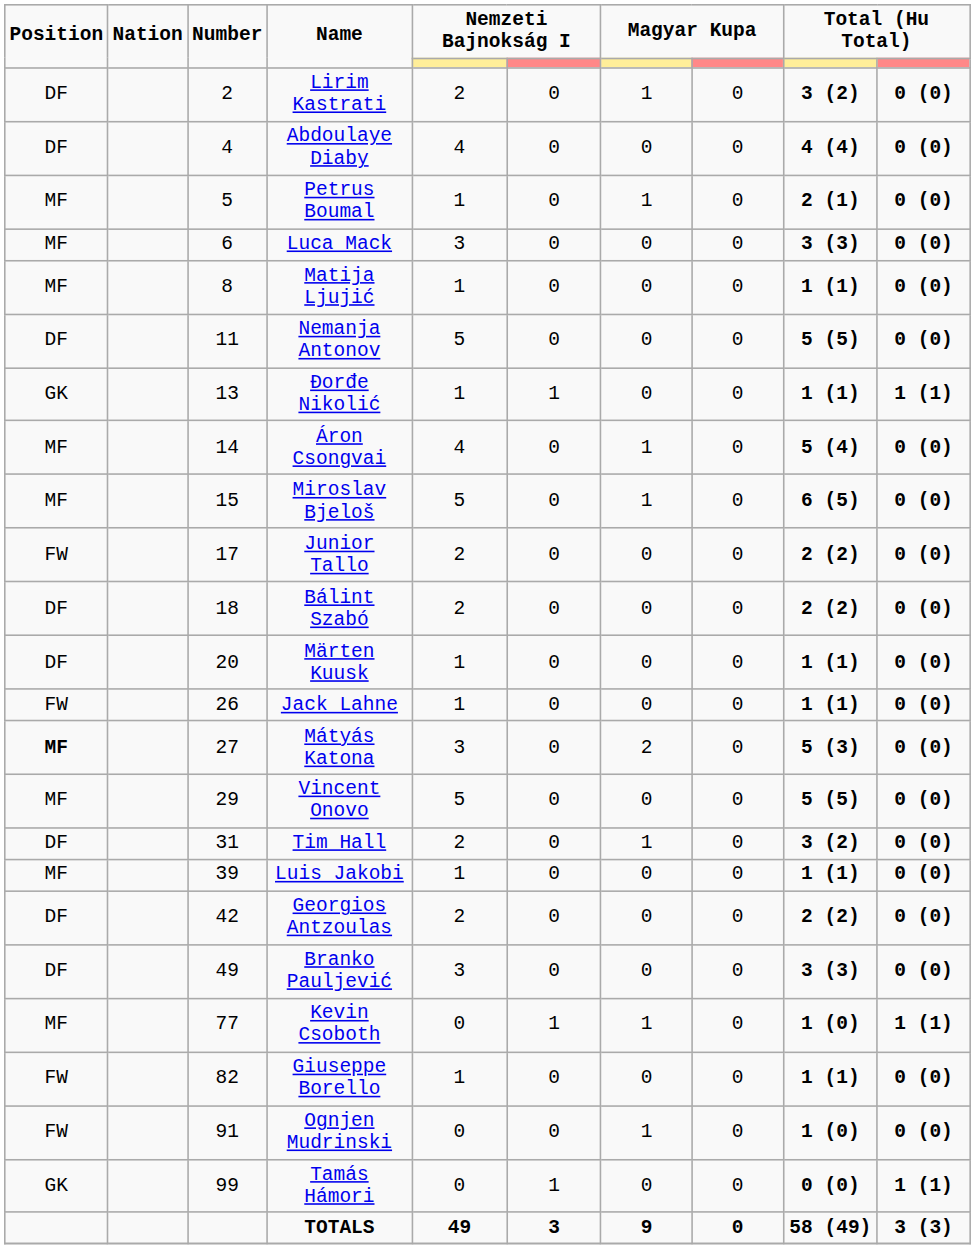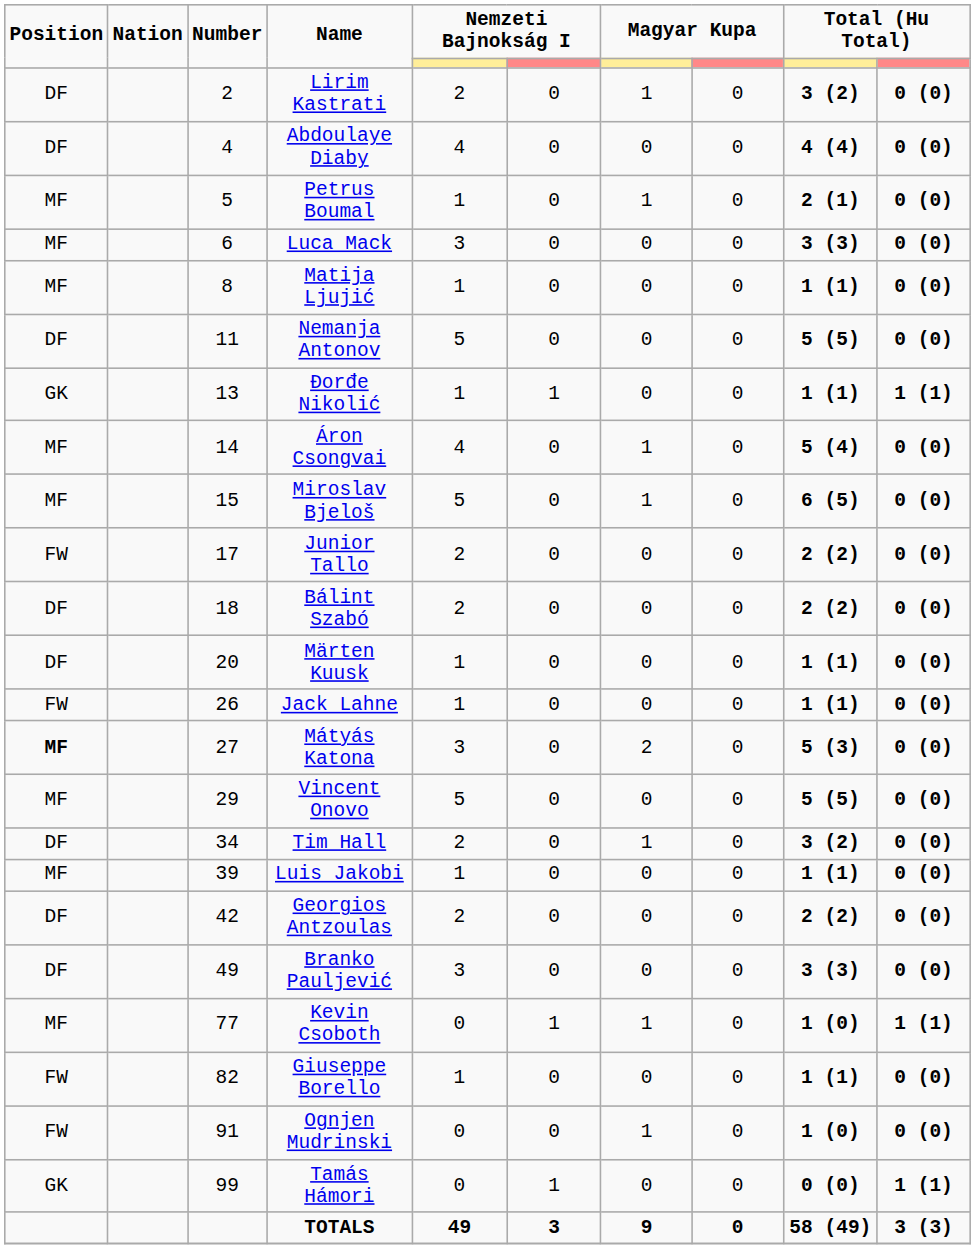 <table class="wikitable" style="font-size: 95%; text-align: center;">
 <tr>
 <td rowspan="2" width="5%" align="center"><strong>Position</strong></td>
 <td rowspan="2" width="7%" align="center"><strong>Nation</strong></td>
 <td rowspan="2" width="5%" align="center"><strong>Number</strong></td>
 <td rowspan="2" width="15%" align="center"><strong>Name</strong></td>
 <td colspan="2" align="center"><strong>Nemzeti Bajnokság I</strong></td>
 <td colspan="2" align="center"><strong>Magyar Kupa</strong></td>
 <td colspan="2" align="center"><strong>Total (Hu Total)</strong></td>
 </tr>
 <tr>
 <th width=60 style="background: #FFEE99"></th>
 <th width=60 style="background: #FF8888"></th>
 <th width=60 style="background: #FFEE99"></th>
 <th width=60 style="background: #FF8888"></th>
 <th width=60 style="background: #FFEE99"></th>
 <th width=60 style="background: #FF8888"></th>
 </tr>
 <tr>
 <td>DF</td>
 <td></td>
 <td>2</td>
 <td><a href='#'>Lirim Kastrati</a></td>
 <td>2</td>
 <td>0</td>
 <td>1</td>
 <td>0</td>
 <td><strong>3 (2)</strong></td>
 <td><strong>0 (0)</strong></td>
 </tr>
 <tr>
 <td>DF</td>
 <td></td>
 <td>4</td>
 <td><a href='#'>Abdoulaye Diaby</a></td>
 <td>4</td>
 <td>0</td>
 <td>0</td>
 <td>0</td>
 <td><strong>4 (4)</strong></td>
 <td><strong>0 (0)</strong></td>
 </tr>
 <tr>
 <td>MF</td>
 <td></td>
 <td>5</td>
 <td><a href='#'>Petrus Boumal</a></td>
 <td>1</td>
 <td>0</td>
 <td>1</td>
 <td>0</td>
 <td><strong>2 (1)</strong></td>
 <td><strong>0 (0)</strong></td>
 </tr>
 <tr>
 <td>MF</td>
 <td></td>
 <td>6</td>
 <td><a href='#'>Luca Mack</a></td>
 <td>3</td>
 <td>0</td>
 <td>0</td>
 <td>0</td>
 <td><strong>3 (3)</strong></td>
 <td><strong>0 (0)</strong></td>
 </tr>
 <tr>
 <td>MF</td>
 <td></td>
 <td>8</td>
 <td><a href='#'>Matija Ljujić</a></td>
 <td>1</td>
 <td>0</td>
 <td>0</td>
 <td>0</td>
 <td><strong>1 (1)</strong></td>
 <td><strong>0 (0)</strong></td>
 </tr>
 <tr>
 <td>DF</td>
 <td></td>
 <td>11</td>
 <td><a href='#'>Nemanja Antonov</a></td>
 <td>5</td>
 <td>0</td>
 <td>0</td>
 <td>0</td>
 <td><strong>5 (5)</strong></td>
 <td><strong>0 (0)</strong></td>
 </tr>
 <tr>
 <td>GK</td>
 <td></td>
 <td>13</td>
 <td><a href='#'>Đorđe Nikolić</a></td>
 <td>1</td>
 <td>1</td>
 <td>0</td>
 <td>0</td>
 <td><strong>1 (1)</strong></td>
 <td><strong>1 (1)</strong></td>
 </tr>
 <tr>
 <td>MF</td>
 <td></td>
 <td>14</td>
 <td><a href='#'>Áron Csongvai</a></td>
 <td>4</td>
 <td>0</td>
 <td>1</td>
 <td>0</td>
 <td><strong>5 (4)</strong></td>
 <td><strong>0 (0)</strong></td>
 </tr>
 <tr>
 <td>MF</td>
 <td></td>
 <td>15</td>
 <td><a href='#'>Miroslav Bjeloš</a></td>
 <td>5</td>
 <td>0</td>
 <td>1</td>
 <td>0</td>
 <td><strong>6 (5)</strong></td>
 <td><strong>0 (0)</strong></td>
 </tr>
 <tr>
 <td>FW</td>
 <td></td>
 <td>17</td>
 <td><a href='#'>Junior Tallo</a></td>
 <td>2</td>
 <td>0</td>
 <td>0</td>
 <td>0</td>
 <td><strong>2 (2)</strong></td>
 <td><strong>0 (0)</strong></td>
 </tr>
 <tr>
 <td>DF</td>
 <td></td>
 <td>18</td>
 <td><a href='#'>Bálint Szabó</a></td>
 <td>2</td>
 <td>0</td>
 <td>0</td>
 <td>0</td>
 <td><strong>2 (2)</strong></td>
 <td><strong>0 (0)</strong></td>
 </tr>
 <tr>
 <td>DF</td>
 <td></td>
 <td>20</td>
 <td><a href='#'>Märten Kuusk</a></td>
 <td>1</td>
 <td>0</td>
 <td>0</td>
 <td>0</td>
 <td><strong>1 (1)</strong></td>
 <td><strong>0 (0)</strong></td>
 </tr>
 <tr>
 <td>FW</td>
 <td></td>
 <td>26</td>
 <td><a href='#'>Jack Lahne</a></td>
 <td>1</td>
 <td>0</td>
 <td>0</td>
 <td>0</td>
 <td><strong>1 (1)</strong></td>
 <td><strong>0 (0)</strong></td>
 </tr>
 <tr>
 <td><strong>MF</strong></td>
 <td></td>
 <td>27</td>
 <td><a href='#'>Mátyás Katona</a></td>
 <td>3</td>
 <td>0</td>
 <td>2</td>
 <td>0</td>
 <td><strong>5 (3)</strong></td>
 <td><strong>0 (0)</strong></td>
 </tr>
 <tr>
 <td>MF</td>
 <td></td>
 <td>29</td>
 <td><a href='#'>Vincent Onovo</a></td>
 <td>5</td>
 <td>0</td>
 <td>0</td>
 <td>0</td>
 <td><strong>5 (5)</strong></td>
 <td><strong>0 (0)</strong></td>
 </tr>
 <tr>
 <td>DF</td>
 <td></td>
-<td>31</td>
+<td>34</td>
 <td><a href='#'>Tim Hall</a></td>
 <td>2</td>
 <td>0</td>
 <td>1</td>
 <td>0</td>
 <td><strong>3 (2)</strong></td>
 <td><strong>0 (0)</strong></td>
 </tr>
 <tr>
 <td>MF</td>
 <td></td>
 <td>39</td>
 <td><a href='#'>Luis Jakobi</a></td>
 <td>1</td>
 <td>0</td>
 <td>0</td>
 <td>0</td>
 <td><strong>1 (1)</strong></td>
 <td><strong>0 (0)</strong></td>
 </tr>
 <tr>
 <td>DF</td>
 <td></td>
 <td>42</td>
 <td><a href='#'>Georgios Antzoulas</a></td>
 <td>2</td>
 <td>0</td>
 <td>0</td>
 <td>0</td>
 <td><strong>2 (2)</strong></td>
 <td><strong>0 (0)</strong></td>
 </tr>
 <tr>
 <td>DF</td>
 <td></td>
 <td>49</td>
 <td><a href='#'>Branko Pauljević</a></td>
 <td>3</td>
 <td>0</td>
 <td>0</td>
 <td>0</td>
 <td><strong>3 (3)</strong></td>
 <td><strong>0 (0)</strong></td>
 </tr>
 <tr>
 <td>MF</td>
 <td></td>
 <td>77</td>
 <td><a href='#'>Kevin Csoboth</a></td>
 <td>0</td>
 <td>1</td>
 <td>1</td>
 <td>0</td>
 <td><strong>1 (0)</strong></td>
 <td><strong>1 (1)</strong></td>
 </tr>
 <tr>
 <td>FW</td>
 <td></td>
 <td>82</td>
 <td><a href='#'>Giuseppe Borello</a></td>
 <td>1</td>
 <td>0</td>
 <td>0</td>
 <td>0</td>
 <td><strong>1 (1)</strong></td>
 <td><strong>0 (0)</strong></td>
 </tr>
 <tr>
 <td>FW</td>
 <td></td>
 <td>91</td>
 <td><a href='#'>Ognjen Mudrinski</a></td>
 <td>0</td>
 <td>0</td>
 <td>1</td>
 <td>0</td>
 <td><strong>1 (0)</strong></td>
 <td><strong>0 (0)</strong></td>
 </tr>
 <tr>
 <td>GK</td>
 <td></td>
 <td>99</td>
 <td><a href='#'>Tamás Hámori</a></td>
 <td>0</td>
 <td>1</td>
 <td>0</td>
 <td>0</td>
 <td><strong>0 (0)</strong></td>
 <td><strong>1 (1)</strong></td>
 </tr>
 <tr>
 <td></td>
 <td></td>
 <td></td>
 <td><strong>TOTALS</strong></td>
 <td><strong>49</strong></td>
 <td><strong>3</strong></td>
 <td><strong>9</strong></td>
 <td><strong>0</strong></td>
 <td><strong>58 (49)</strong></td>
 <td><strong>3 (3)</strong></td>
 </tr>
 <tr>
 </tr>
 </table>
